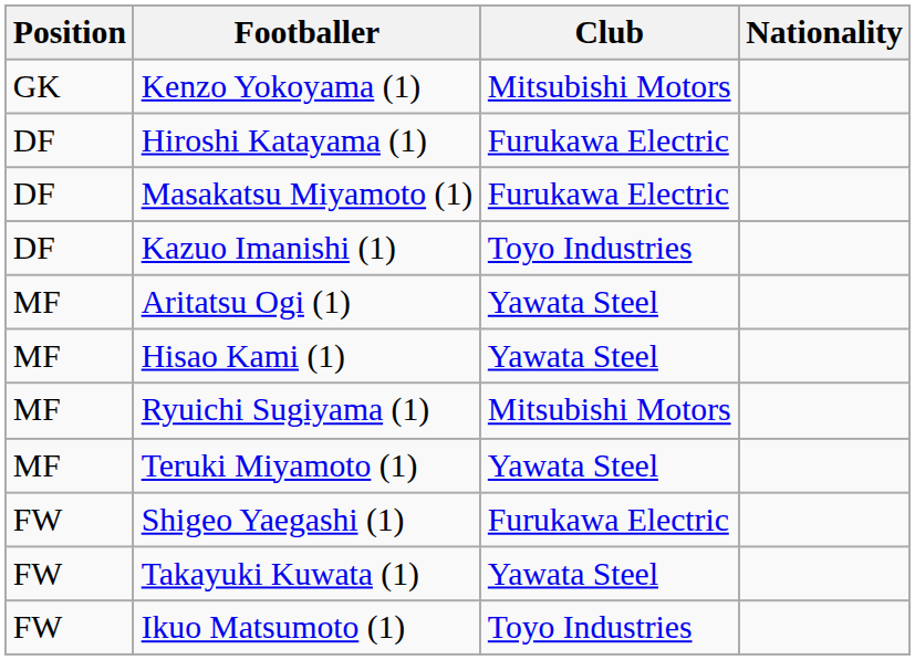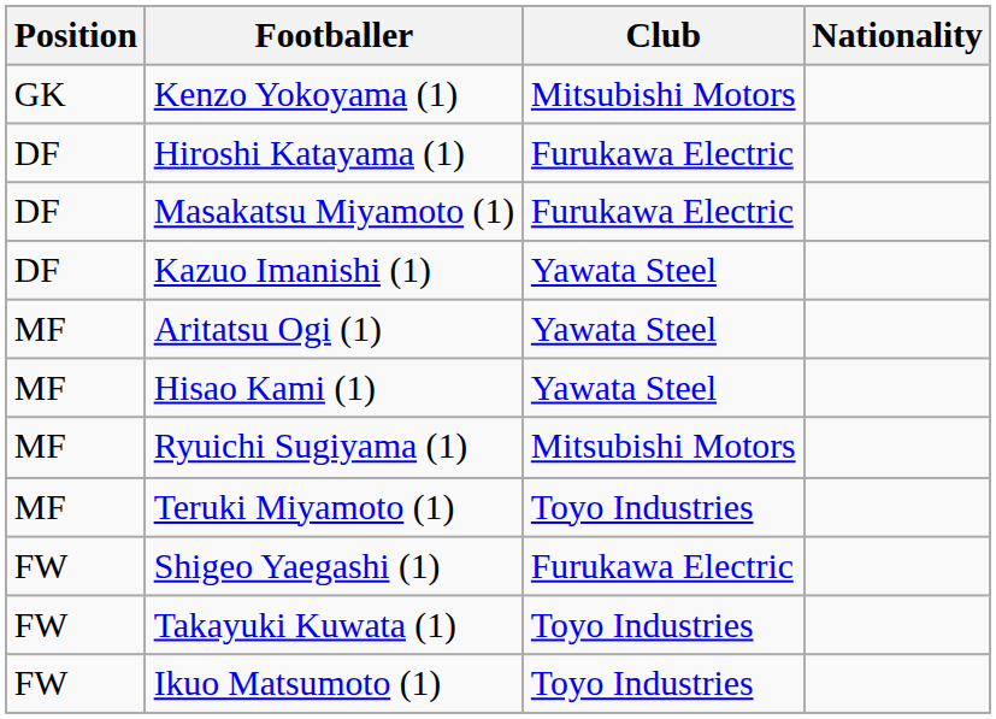 <table class="wikitable" style="font-size: 95%;">
 <tr>
 <th>Position</th>
 <th>Footballer</th>
 <th>Club</th>
 <th>Nationality</th>
 </tr>
 <tr>
 <td>GK</td>
 <td><a href='#'>Kenzo Yokoyama</a> (1)</td>
 <td><a href='#'>Mitsubishi Motors</a></td>
 <td></td>
 </tr>
 <tr>
 <td>DF</td>
 <td><a href='#'>Hiroshi Katayama</a> (1)</td>
 <td><a href='#'>Furukawa Electric</a></td>
 <td></td>
 </tr>
 <tr>
 <td>DF</td>
 <td><a href='#'>Masakatsu Miyamoto</a> (1)</td>
 <td><a href='#'>Furukawa Electric</a></td>
 <td></td>
 </tr>
 <tr>
 <td>DF</td>
 <td><a href='#'>Kazuo Imanishi</a> (1)</td>
-<td><a href='#'>Toyo Industries</a></td>
+<td><a href='#'>Yawata Steel</a></td>
 <td></td>
 </tr>
 <tr>
 <td>MF</td>
 <td><a href='#'>Aritatsu Ogi</a> (1)</td>
 <td><a href='#'>Yawata Steel</a></td>
 <td></td>
 </tr>
 <tr>
 <td>MF</td>
 <td><a href='#'>Hisao Kami</a> (1)</td>
 <td><a href='#'>Yawata Steel</a></td>
 <td></td>
 </tr>
 <tr>
 <td>MF</td>
 <td><a href='#'>Ryuichi Sugiyama</a> (1)</td>
 <td><a href='#'>Mitsubishi Motors</a></td>
 <td></td>
 </tr>
 <tr>
 <td>MF</td>
 <td><a href='#'>Teruki Miyamoto</a> (1)</td>
-<td><a href='#'>Yawata Steel</a></td>
+<td><a href='#'>Toyo Industries</a></td>
 <td></td>
 </tr>
 <tr>
 <td>FW</td>
 <td><a href='#'>Shigeo Yaegashi</a> (1)</td>
 <td><a href='#'>Furukawa Electric</a></td>
 <td></td>
 </tr>
 <tr>
 <td>FW</td>
 <td><a href='#'>Takayuki Kuwata</a> (1)</td>
-<td><a href='#'>Yawata Steel</a></td>
+<td><a href='#'>Toyo Industries</a></td>
 <td></td>
 </tr>
 <tr>
 <td>FW</td>
 <td><a href='#'>Ikuo Matsumoto</a> (1)</td>
 <td><a href='#'>Toyo Industries</a></td>
 <td></td>
 </tr>
 </table>
